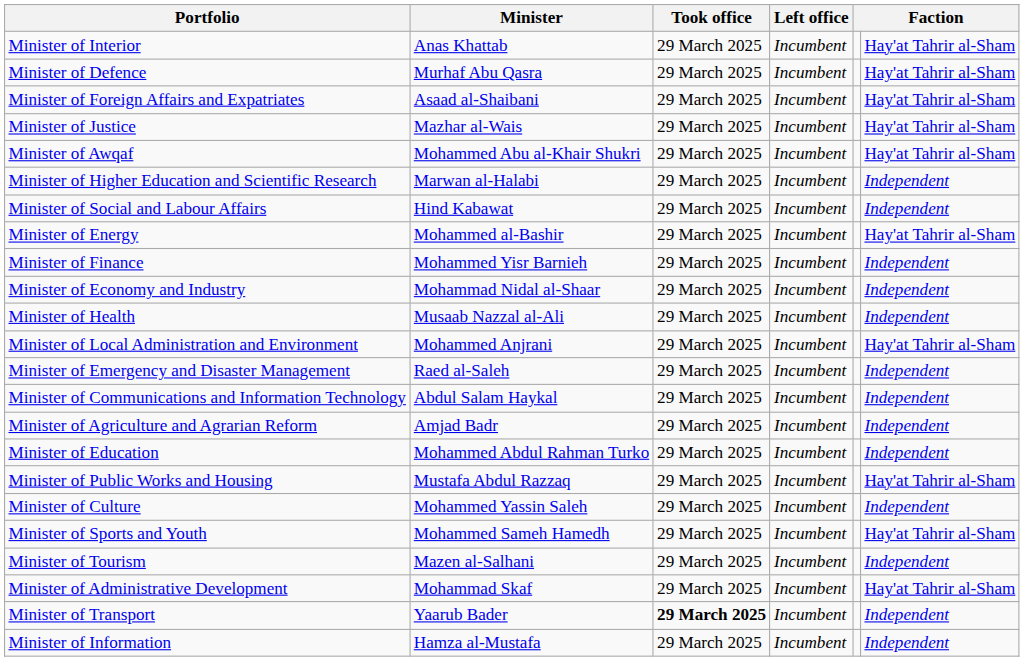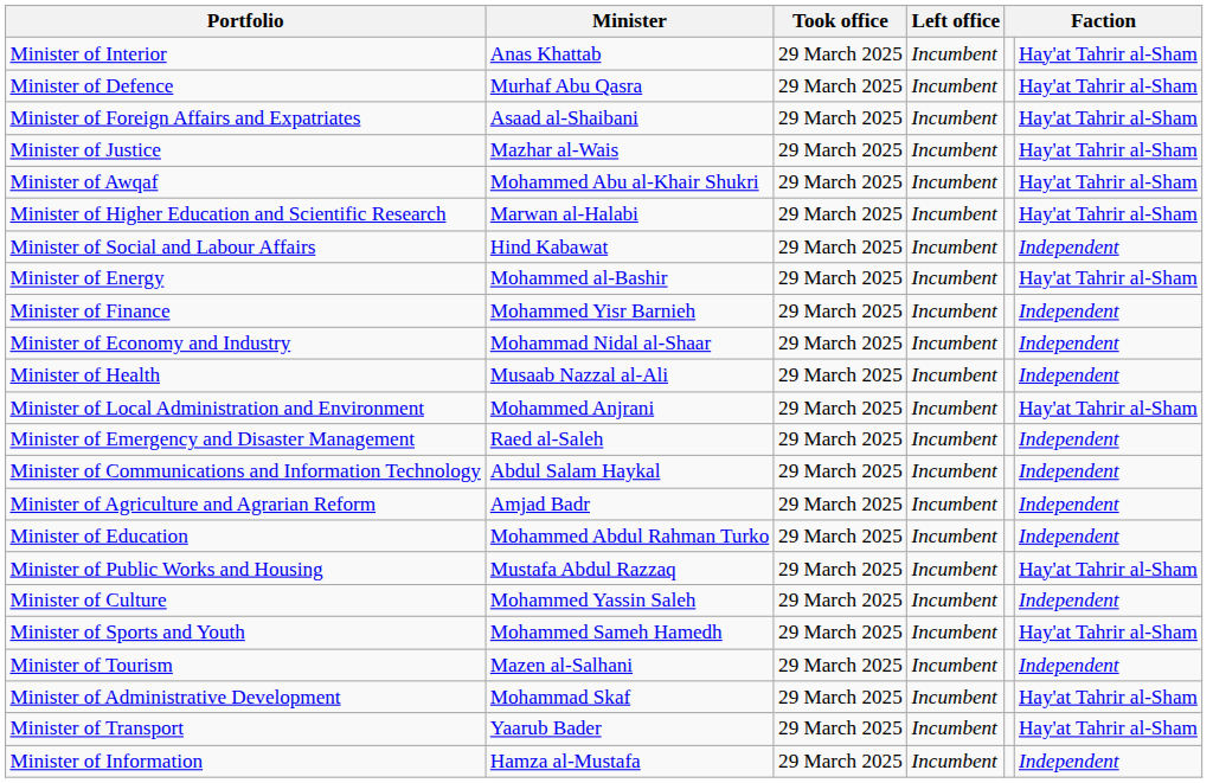 <table class="wikitable sortable">
 <tr>
 <th>Portfolio</th>
 <th>Minister</th>
 <th>Took office</th>
 <th>Left office</th>
 <th colspan=2>Faction</th>
 </tr>
 <tr>
 <td><a href='#'>Minister of Interior</a></td>
 <td><a href='#'>Anas Khattab</a></td>
 <td>29 March 2025</td>
 <td><em>Incumbent</em></td>
 <td bgcolor=></td>
 <td><a href='#'>Hay'at Tahrir al-Sham</a></td>
 </tr>
 <tr>
 <td><a href='#'>Minister of Defence</a></td>
 <td><a href='#'>Murhaf Abu Qasra</a></td>
 <td>29 March 2025</td>
 <td><em>Incumbent</em></td>
 <td bgcolor=></td>
 <td><a href='#'>Hay'at Tahrir al-Sham</a></td>
 </tr>
 <tr>
 <td><a href='#'>Minister of Foreign Affairs and Expatriates</a></td>
 <td><a href='#'>Asaad al-Shaibani</a></td>
 <td>29 March 2025</td>
 <td><em>Incumbent</em></td>
 <td bgcolor=></td>
 <td><a href='#'>Hay'at Tahrir al-Sham</a></td>
 </tr>
 <tr>
 <td><a href='#'>Minister of Justice</a></td>
 <td><a href='#'>Mazhar al-Wais</a></td>
 <td>29 March 2025</td>
 <td><em>Incumbent</em></td>
 <td bgcolor=></td>
 <td><a href='#'>Hay'at Tahrir al-Sham</a></td>
 </tr>
 <tr>
 <td><a href='#'>Minister of Awqaf</a></td>
 <td><a href='#'>Mohammed Abu al-Khair Shukri</a></td>
 <td>29 March 2025</td>
 <td><em>Incumbent</em></td>
 <td bgcolor=></td>
 <td><a href='#'>Hay'at Tahrir al-Sham</a></td>
 </tr>
 <tr>
 <td><a href='#'>Minister of Higher Education and Scientific Research</a></td>
 <td><a href='#'>Marwan al-Halabi</a></td>
 <td>29 March 2025</td>
 <td><em>Incumbent</em></td>
 <td bgcolor=></td>
-<td><em><a href='#'>Independent</a></em></td>
+<td><a href='#'>Hay'at Tahrir al-Sham</a></td>
 </tr>
 <tr>
 <td><a href='#'>Minister of Social and Labour Affairs</a></td>
 <td><a href='#'>Hind Kabawat</a></td>
 <td>29 March 2025</td>
 <td><em>Incumbent</em></td>
 <td bgcolor=></td>
 <td><em><a href='#'>Independent</a></em></td>
 </tr>
 <tr>
 <td><a href='#'>Minister of Energy</a></td>
 <td><a href='#'>Mohammed al-Bashir</a></td>
 <td>29 March 2025</td>
 <td><em>Incumbent</em></td>
 <td bgcolor=></td>
 <td><a href='#'>Hay'at Tahrir al-Sham</a></td>
 </tr>
 <tr>
 <td><a href='#'>Minister of Finance</a></td>
 <td><a href='#'>Mohammed Yisr Barnieh</a></td>
 <td>29 March 2025</td>
 <td><em>Incumbent</em></td>
 <td bgcolor=></td>
 <td><em><a href='#'>Independent</a></em></td>
 </tr>
 <tr>
 <td><a href='#'>Minister of Economy and Industry</a></td>
 <td><a href='#'>Mohammad Nidal al-Shaar</a></td>
 <td>29 March 2025</td>
 <td><em>Incumbent</em></td>
 <td bgcolor=></td>
 <td><em><a href='#'>Independent</a></em></td>
 </tr>
 <tr>
 <td><a href='#'>Minister of Health</a></td>
 <td><a href='#'>Musaab Nazzal al-Ali</a></td>
 <td>29 March 2025</td>
 <td><em>Incumbent</em></td>
 <td bgcolor=></td>
 <td><em><a href='#'>Independent</a></em></td>
 </tr>
 <tr>
 <td><a href='#'>Minister of Local Administration and Environment</a></td>
 <td><a href='#'>Mohammed Anjrani</a></td>
 <td>29 March 2025</td>
 <td><em>Incumbent</em></td>
 <td bgcolor=></td>
 <td><a href='#'>Hay'at Tahrir al-Sham</a></td>
 </tr>
 <tr>
 <td><a href='#'>Minister of Emergency and Disaster Management</a></td>
 <td><a href='#'>Raed al-Saleh</a></td>
 <td>29 March 2025</td>
 <td><em>Incumbent</em></td>
 <td bgcolor=></td>
 <td><em><a href='#'>Independent</a></em></td>
 </tr>
 <tr>
 <td><a href='#'>Minister of Communications and Information Technology</a></td>
 <td><a href='#'>Abdul Salam Haykal</a></td>
 <td>29 March 2025</td>
 <td><em>Incumbent</em></td>
 <td bgcolor=></td>
 <td><em><a href='#'>Independent</a></em></td>
 </tr>
 <tr>
 <td><a href='#'>Minister of Agriculture and Agrarian Reform</a></td>
 <td><a href='#'>Amjad Badr</a></td>
 <td>29 March 2025</td>
 <td><em>Incumbent</em></td>
 <td bgcolor=></td>
 <td><em><a href='#'>Independent</a></em></td>
 </tr>
 <tr>
 <td><a href='#'>Minister of Education</a></td>
 <td><a href='#'>Mohammed Abdul Rahman Turko</a></td>
 <td>29 March 2025</td>
 <td><em>Incumbent</em></td>
 <td bgcolor=></td>
 <td><em><a href='#'>Independent</a></em></td>
 </tr>
 <tr>
 <td><a href='#'>Minister of Public Works and Housing</a></td>
 <td><a href='#'>Mustafa Abdul Razzaq</a></td>
 <td>29 March 2025</td>
 <td><em>Incumbent</em></td>
 <td bgcolor=></td>
 <td><a href='#'>Hay'at Tahrir al-Sham</a></td>
 </tr>
 <tr>
 <td><a href='#'>Minister of Culture</a></td>
 <td><a href='#'>Mohammed Yassin Saleh</a></td>
 <td>29 March 2025</td>
 <td><em>Incumbent</em></td>
 <td bgcolor=></td>
 <td><em><a href='#'>Independent</a></em></td>
 </tr>
 <tr>
 <td><a href='#'>Minister of Sports and Youth</a></td>
 <td><a href='#'>Mohammed Sameh Hamedh</a></td>
 <td>29 March 2025</td>
 <td><em>Incumbent</em></td>
 <td bgcolor=></td>
 <td><a href='#'>Hay'at Tahrir al-Sham</a></td>
 </tr>
 <tr>
 <td><a href='#'>Minister of Tourism</a></td>
 <td><a href='#'>Mazen al-Salhani</a></td>
 <td>29 March 2025</td>
 <td><em>Incumbent</em></td>
 <td bgcolor=></td>
 <td><em><a href='#'>Independent</a></em></td>
 </tr>
 <tr>
 <td><a href='#'>Minister of Administrative Development</a></td>
 <td><a href='#'>Mohammad Skaf</a></td>
 <td>29 March 2025</td>
 <td><em>Incumbent</em></td>
 <td bgcolor=></td>
 <td><a href='#'>Hay'at Tahrir al-Sham</a></td>
 </tr>
 <tr>
 <td><a href='#'>Minister of Transport</a></td>
 <td><a href='#'>Yaarub Bader</a></td>
-<td><strong>29 March 2025</strong></td>
+<td>29 March 2025</td>
 <td><em>Incumbent</em></td>
 <td bgcolor=></td>
-<td><em><a href='#'>Independent</a></em></td>
+<td><a href='#'>Hay'at Tahrir al-Sham</a></td>
 </tr>
 <tr>
 <td><a href='#'>Minister of Information</a></td>
 <td><a href='#'>Hamza al-Mustafa</a></td>
 <td>29 March 2025</td>
 <td><em>Incumbent</em></td>
 <td bgcolor=></td>
 <td><em><a href='#'>Independent</a></em></td>
 </tr>
 </table>
